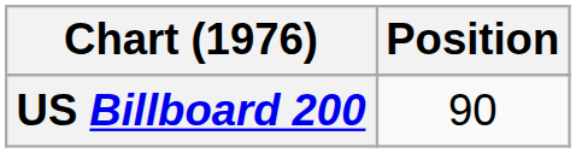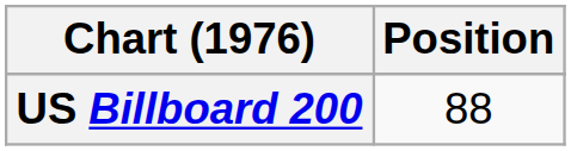 <table class="wikitable sortable plainrowheaders" style="text-align:center">
 <tr>
 <th>Chart (1976)</th>
 <th>Position</th>
 </tr>
 <tr>
 </tr>
 <tr>
 <th scope="row">US <em><a href='#'>Billboard 200</a></em></th>
-<td>90</td>
+<td>88</td>
 </tr>
 </table>
